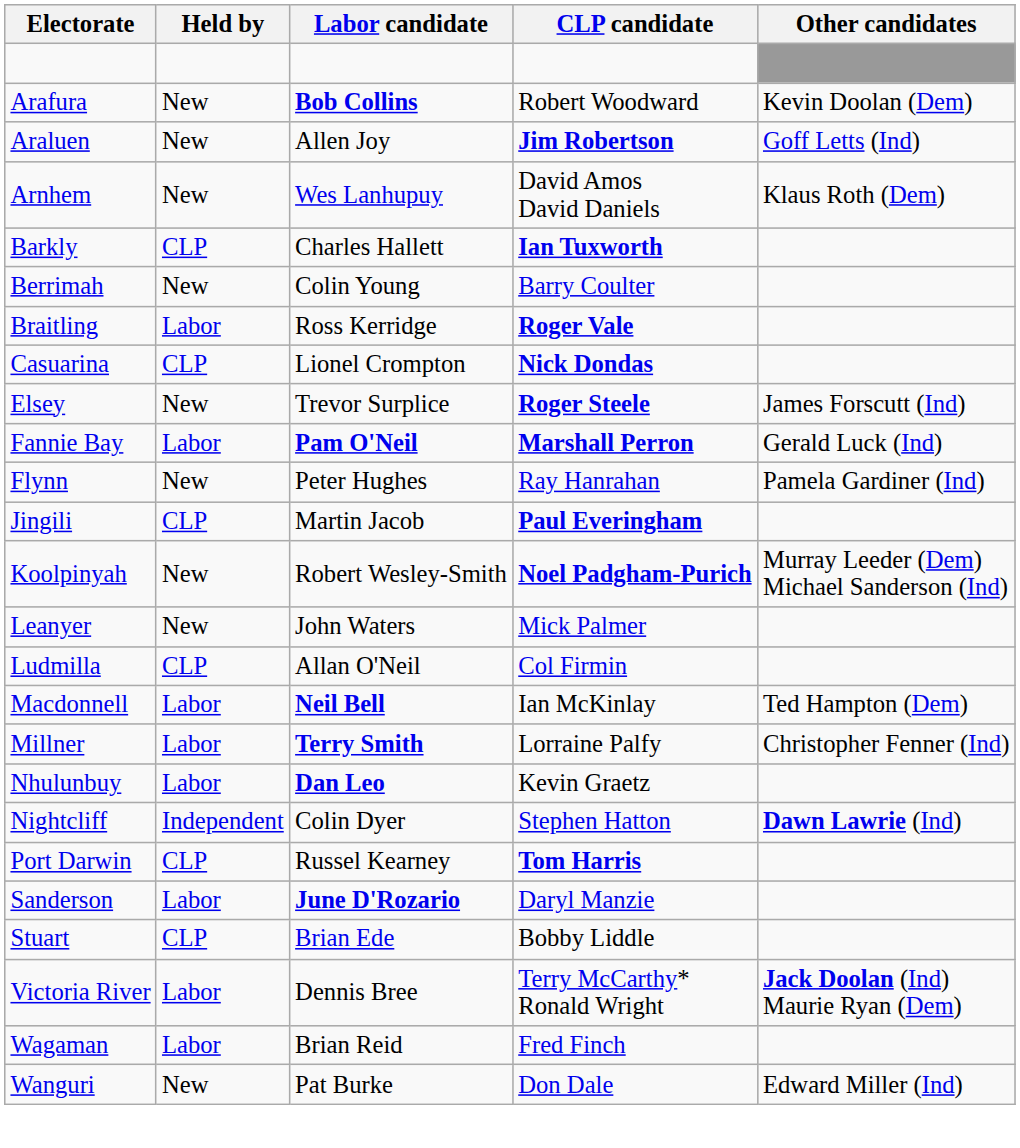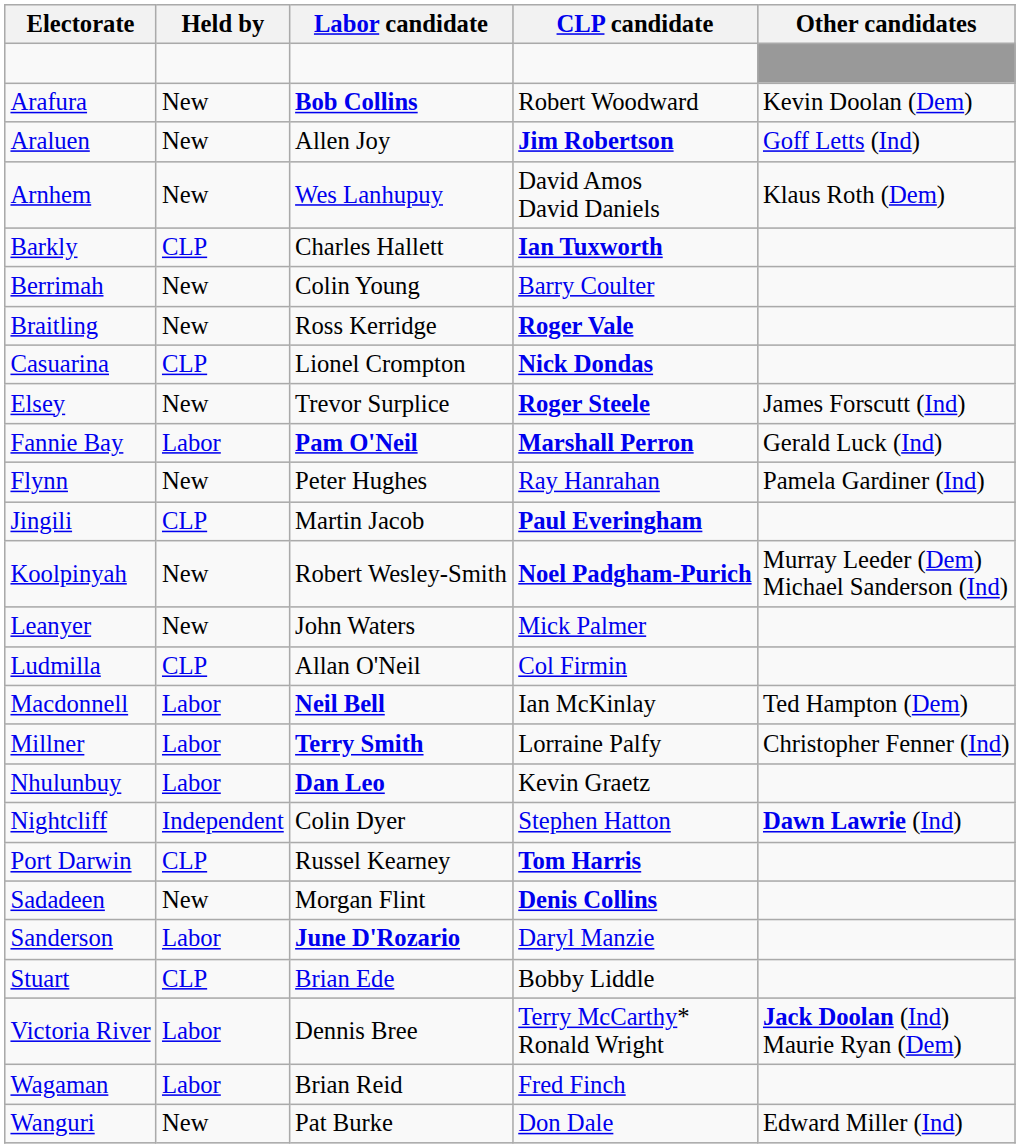 <table class="wikitable">
 <tr>
 <th>Electorate</th>
 <th>Held by</th>
 <th><a href='#'>Labor</a> candidate</th>
 <th><a href='#'>CLP</a> candidate</th>
 <th>Other candidates</th>
 </tr>
 <tr>
 <td></td>
 <td></td>
 <td></td>
 <td></td>
 <td style="background:#999;"> </td>
 </tr>
 <tr>
 <td><a href='#'>Arafura</a></td>
 <td>New</td>
 <td><strong><a href='#'>Bob Collins</a></strong></td>
 <td>Robert Woodward</td>
 <td>Kevin Doolan (<a href='#'>Dem</a>)</td>
 </tr>
 <tr>
 <td><a href='#'>Araluen</a></td>
 <td>New</td>
 <td>Allen Joy</td>
 <td><strong><a href='#'>Jim Robertson</a></strong></td>
 <td><a href='#'>Goff Letts</a> (<a href='#'>Ind</a>)</td>
 </tr>
 <tr>
 <td><a href='#'>Arnhem</a></td>
 <td>New</td>
 <td><a href='#'>Wes Lanhupuy</a></td>
 <td>David Amos<br>David Daniels</td>
 <td>Klaus Roth (<a href='#'>Dem</a>)</td>
 </tr>
 <tr>
 <td><a href='#'>Barkly</a></td>
 <td><a href='#'>CLP</a></td>
 <td>Charles Hallett</td>
 <td><strong><a href='#'>Ian Tuxworth</a></strong></td>
 <td></td>
 </tr>
 <tr>
 <td><a href='#'>Berrimah</a></td>
 <td>New</td>
 <td>Colin Young</td>
 <td><a href='#'>Barry Coulter</a></td>
 <td></td>
 </tr>
 <tr>
 <td><a href='#'>Braitling</a></td>
-<td><a href='#'>Labor</a></td>
+<td>New</td>
 <td>Ross Kerridge</td>
 <td><strong><a href='#'>Roger Vale</a></strong></td>
 <td></td>
 </tr>
 <tr>
 <td><a href='#'>Casuarina</a></td>
 <td><a href='#'>CLP</a></td>
 <td>Lionel Crompton</td>
 <td><strong><a href='#'>Nick Dondas</a></strong></td>
 <td></td>
 </tr>
 <tr>
 <td><a href='#'>Elsey</a></td>
 <td>New</td>
 <td>Trevor Surplice</td>
 <td><strong><a href='#'>Roger Steele</a></strong></td>
 <td>James Forscutt (<a href='#'>Ind</a>)</td>
 </tr>
 <tr>
 <td><a href='#'>Fannie Bay</a></td>
 <td><a href='#'>Labor</a></td>
 <td><strong><a href='#'>Pam O'Neil</a></strong></td>
 <td><strong><a href='#'>Marshall Perron</a></strong></td>
 <td>Gerald Luck (<a href='#'>Ind</a>)</td>
 </tr>
 <tr>
 <td><a href='#'>Flynn</a></td>
 <td>New</td>
 <td>Peter Hughes</td>
 <td><a href='#'>Ray Hanrahan</a></td>
 <td>Pamela Gardiner (<a href='#'>Ind</a>)</td>
 </tr>
 <tr>
 <td><a href='#'>Jingili</a></td>
 <td><a href='#'>CLP</a></td>
 <td>Martin Jacob</td>
 <td><strong><a href='#'>Paul Everingham</a></strong></td>
 <td></td>
 </tr>
 <tr>
 <td><a href='#'>Koolpinyah</a></td>
 <td>New</td>
 <td>Robert Wesley-Smith</td>
 <td><strong><a href='#'>Noel Padgham-Purich</a></strong></td>
 <td>Murray Leeder (<a href='#'>Dem</a>)<br>Michael Sanderson (<a href='#'>Ind</a>)</td>
 </tr>
 <tr>
 <td><a href='#'>Leanyer</a></td>
 <td>New</td>
 <td>John Waters</td>
 <td><a href='#'>Mick Palmer</a></td>
 <td></td>
 </tr>
 <tr>
 <td><a href='#'>Ludmilla</a></td>
 <td><a href='#'>CLP</a></td>
 <td>Allan O'Neil</td>
 <td><a href='#'>Col Firmin</a></td>
 <td></td>
 </tr>
 <tr>
 <td><a href='#'>Macdonnell</a></td>
 <td><a href='#'>Labor</a></td>
 <td><strong><a href='#'>Neil Bell</a></strong></td>
 <td>Ian McKinlay</td>
 <td>Ted Hampton (<a href='#'>Dem</a>)</td>
 </tr>
 <tr>
 <td><a href='#'>Millner</a></td>
 <td><a href='#'>Labor</a></td>
 <td><strong><a href='#'>Terry Smith</a></strong></td>
 <td>Lorraine Palfy</td>
 <td>Christopher Fenner (<a href='#'>Ind</a>)</td>
 </tr>
 <tr>
 <td><a href='#'>Nhulunbuy</a></td>
 <td><a href='#'>Labor</a></td>
 <td><strong><a href='#'>Dan Leo</a></strong></td>
 <td>Kevin Graetz</td>
 <td></td>
 </tr>
 <tr>
 <td><a href='#'>Nightcliff</a></td>
 <td><a href='#'>Independent</a></td>
 <td>Colin Dyer</td>
 <td><a href='#'>Stephen Hatton</a></td>
 <td><strong><a href='#'>Dawn Lawrie</a></strong> (<a href='#'>Ind</a>)</td>
 </tr>
 <tr>
 <td><a href='#'>Port Darwin</a></td>
 <td><a href='#'>CLP</a></td>
 <td>Russel Kearney</td>
 <td><strong><a href='#'>Tom Harris</a></strong></td>
 <td></td>
 </tr>
 <tr>
+<td><a href='#'>Sadadeen</a></td>
+<td>New</td>
+<td>Morgan Flint</td>
+<td><strong><a href='#'>Denis Collins</a></strong></td>
+<td></td>
+</tr>
+<tr>
 <td><a href='#'>Sanderson</a></td>
 <td><a href='#'>Labor</a></td>
 <td><strong><a href='#'>June D'Rozario</a></strong></td>
 <td><a href='#'>Daryl Manzie</a></td>
 <td></td>
 </tr>
 <tr>
 <td><a href='#'>Stuart</a></td>
 <td><a href='#'>CLP</a></td>
 <td><a href='#'>Brian Ede</a></td>
 <td>Bobby Liddle</td>
 <td></td>
 </tr>
 <tr>
 <td><a href='#'>Victoria River</a></td>
 <td><a href='#'>Labor</a></td>
 <td>Dennis Bree</td>
 <td><a href='#'>Terry McCarthy</a>*<br>Ronald Wright</td>
 <td><strong><a href='#'>Jack Doolan</a></strong> (<a href='#'>Ind</a>)<br>Maurie Ryan (<a href='#'>Dem</a>)</td>
 </tr>
 <tr>
 <td><a href='#'>Wagaman</a></td>
 <td><a href='#'>Labor</a></td>
 <td>Brian Reid</td>
 <td><a href='#'>Fred Finch</a></td>
 <td></td>
 </tr>
 <tr>
 <td><a href='#'>Wanguri</a></td>
 <td>New</td>
 <td>Pat Burke</td>
 <td><a href='#'>Don Dale</a></td>
 <td>Edward Miller (<a href='#'>Ind</a>)</td>
 </tr>
 </table>
